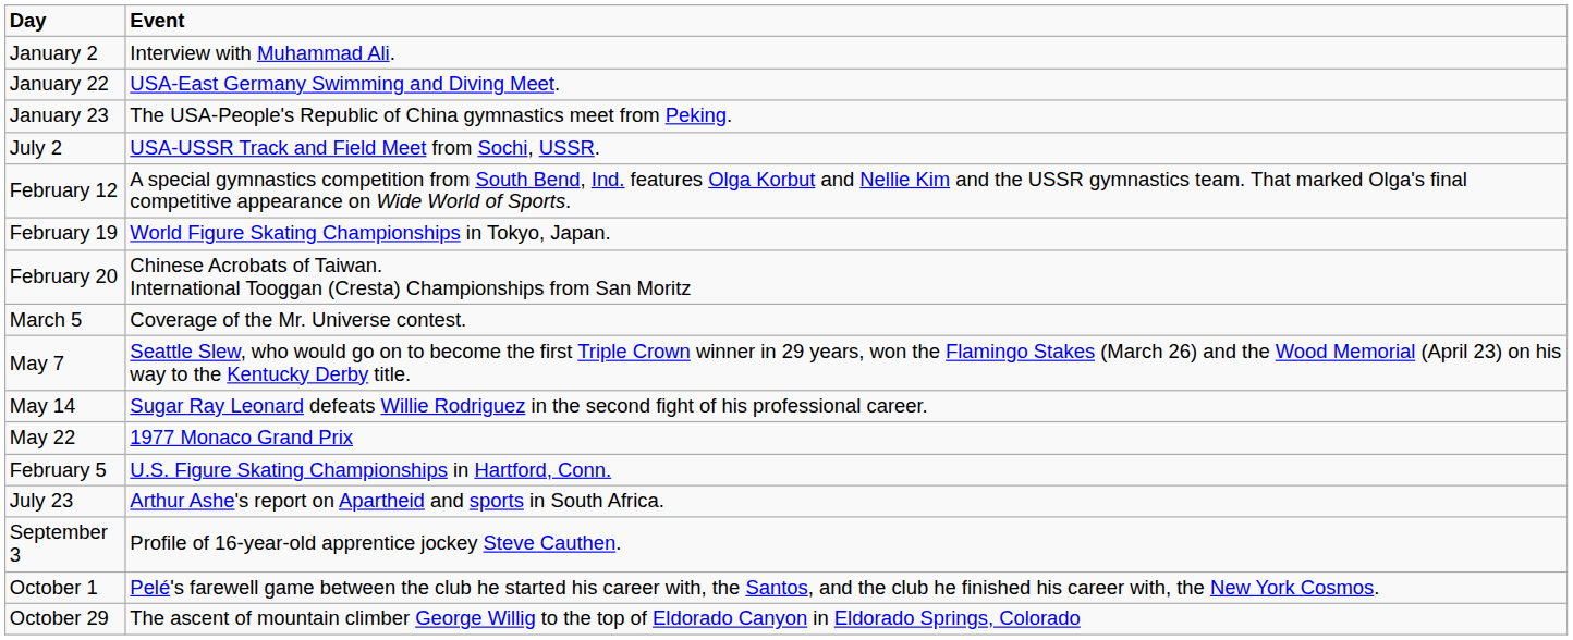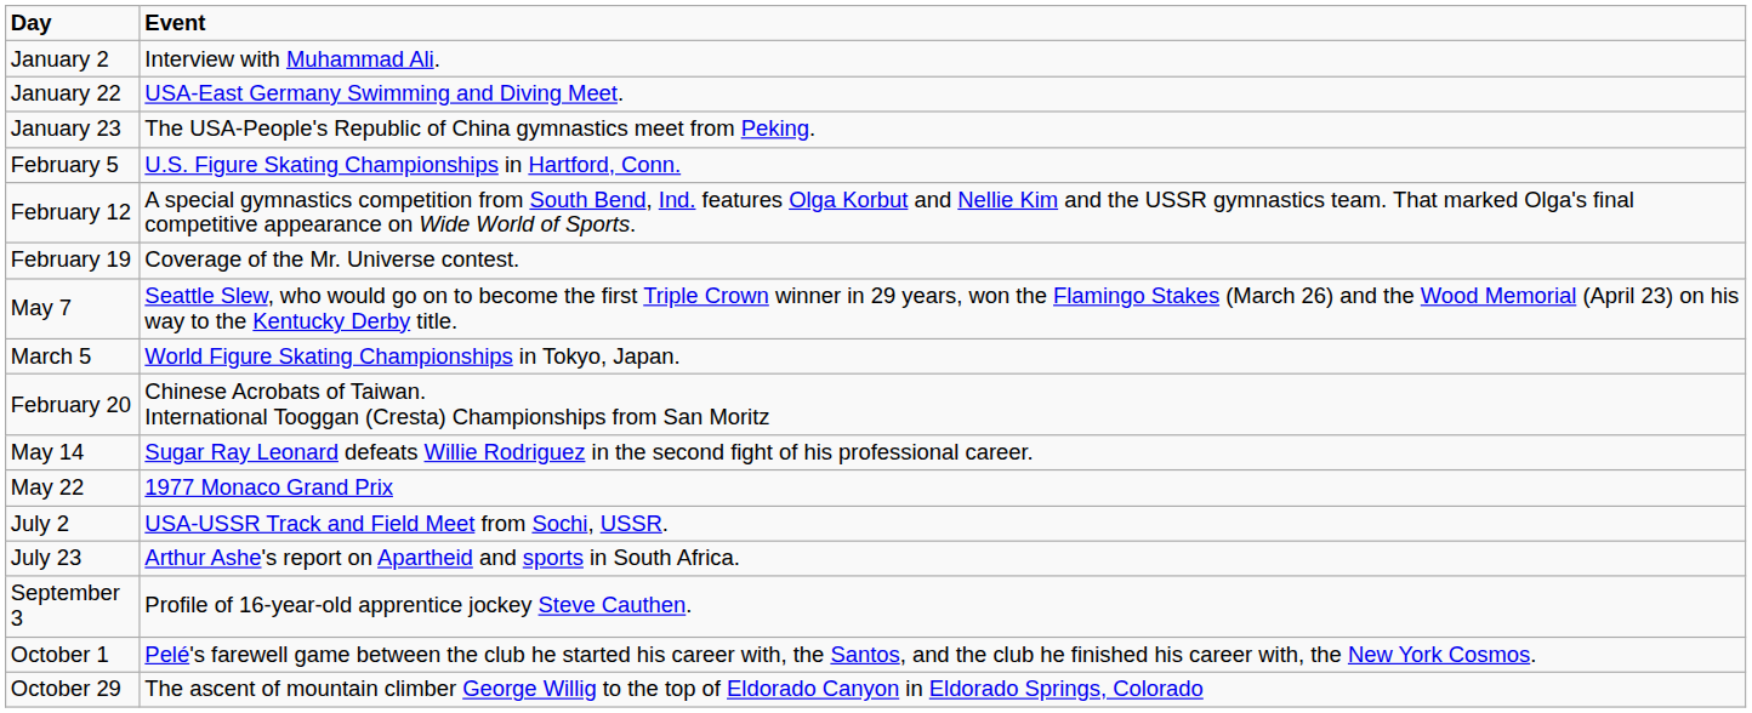 <table class="wikitable">
 <tr>
 <td><strong>Day</strong></td>
 <td><strong>Event</strong></td>
 </tr>
 <tr>
 <td>January 2</td>
 <td>Interview with <a href='#'>Muhammad Ali</a>.</td>
 </tr>
 <tr>
 <td>January 22</td>
 <td><a href='#'>USA-East Germany Swimming and Diving Meet</a>.</td>
 </tr>
 <tr>
 <td>January 23</td>
 <td>The USA-People's Republic of China gymnastics meet from <a href='#'>Peking</a>.</td>
 </tr>
 <tr>
-<td>July 2</td>
-<td><a href='#'>USA-USSR Track and Field Meet</a> from <a href='#'>Sochi</a>, <a href='#'>USSR</a>.</td>
+<td>February 5</td>
+<td><a href='#'>U.S. Figure Skating Championships</a> in <a href='#'>Hartford, Conn.</a></td>
 </tr>
 <tr>
 <td>February 12</td>
 <td>A special gymnastics competition from <a href='#'>South Bend</a>, <a href='#'>Ind.</a> features <a href='#'>Olga Korbut</a> and <a href='#'>Nellie Kim</a> and the USSR gymnastics team. That marked Olga's final competitive appearance on <em>Wide World of Sports</em>.</td>
 </tr>
 <tr>
 <td>February 19</td>
+<td>Coverage of the Mr. Universe contest.</td>
+</tr>
+<tr>
+<td>May 7</td>
+<td><a href='#'>Seattle Slew</a>, who would go on to become the first <a href='#'>Triple Crown</a> winner in 29 years, won the <a href='#'>Flamingo Stakes</a> (March 26) and the <a href='#'>Wood Memorial</a> (April 23) on his way to the <a href='#'>Kentucky Derby</a> title.</td>
+</tr>
+<tr>
+<td>March 5</td>
 <td><a href='#'>World Figure Skating Championships</a> in Tokyo, Japan.</td>
 </tr>
 <tr>
 <td>February 20</td>
 <td>Chinese Acrobats of Taiwan. <br> International Tooggan (Cresta) Championships from San Moritz</td>
-</tr>
-<tr>
-<td>March 5</td>
-<td>Coverage of the Mr. Universe contest.</td>
-</tr>
-<tr>
-<td>May 7</td>
-<td><a href='#'>Seattle Slew</a>, who would go on to become the first <a href='#'>Triple Crown</a> winner in 29 years, won the <a href='#'>Flamingo Stakes</a> (March 26) and the <a href='#'>Wood Memorial</a> (April 23) on his way to the <a href='#'>Kentucky Derby</a> title.</td>
 </tr>
 <tr>
 <td>May 14</td>
 <td><a href='#'>Sugar Ray Leonard</a> defeats <a href='#'>Willie Rodriguez</a> in the second fight of his professional career.</td>
 </tr>
 <tr>
 <td>May 22</td>
 <td><a href='#'>1977 Monaco Grand Prix</a></td>
 </tr>
 <tr>
-<td>February 5</td>
-<td><a href='#'>U.S. Figure Skating Championships</a> in <a href='#'>Hartford, Conn.</a></td>
+<td>July 2</td>
+<td><a href='#'>USA-USSR Track and Field Meet</a> from <a href='#'>Sochi</a>, <a href='#'>USSR</a>.</td>
 </tr>
 <tr>
 <td>July 23</td>
 <td><a href='#'>Arthur Ashe</a>'s report on <a href='#'>Apartheid</a> and <a href='#'>sports</a> in South Africa.</td>
 </tr>
 <tr>
 <td>September 3</td>
 <td>Profile of 16-year-old apprentice jockey <a href='#'>Steve Cauthen</a>.</td>
 </tr>
 <tr>
 <td>October 1</td>
 <td><a href='#'>Pelé</a>'s farewell game between the club he started his career with, the <a href='#'>Santos</a>, and the club he finished his career with, the <a href='#'>New York Cosmos</a>.</td>
 </tr>
 <tr>
 <td>October 29</td>
 <td>The ascent of mountain climber <a href='#'>George Willig</a> to the top of <a href='#'>Eldorado Canyon</a> in <a href='#'>Eldorado Springs, Colorado</a></td>
 </tr>
 </table>
